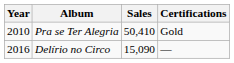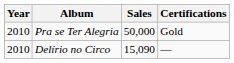 <table class="wikitable" border="1" style=text-align:center;>
 <tr>
 <th>Year</th>
 <th>Album</th>
 <th>Sales</th>
 <th>Certifications</th>
 </tr>
 <tr>
 <td>2010</td>
 <td align=left><em>Pra se Ter Alegria</em></td>
-<td align=left>50,410</td>
+<td align=left>50,000</td>
 <td align=left>Gold</td>
 </tr>
 <tr>
-<td>2016</td>
+<td>2010</td>
 <td align=left><em>Delírio no Circo</em></td>
 <td align=left>15,090</td>
 <td align=left>—</td>
 </tr>
 </table>
